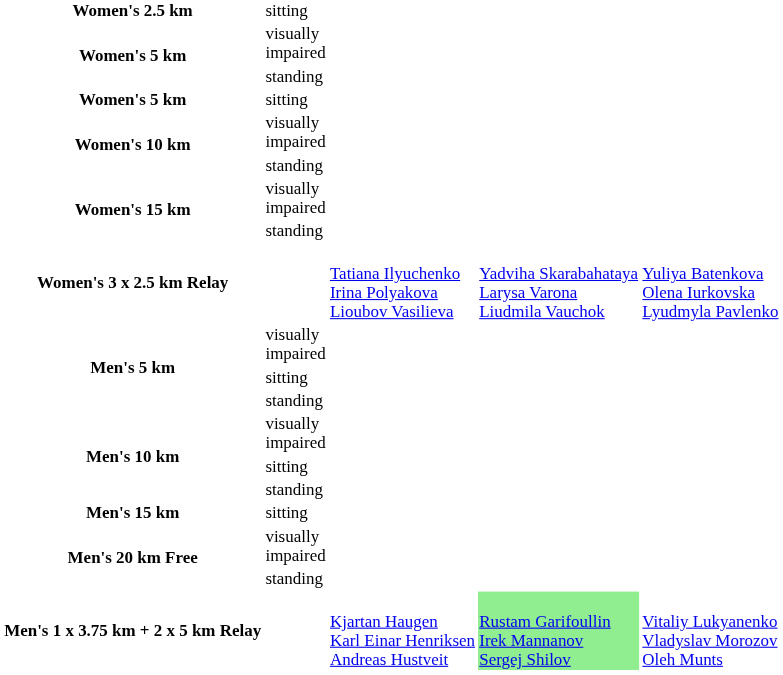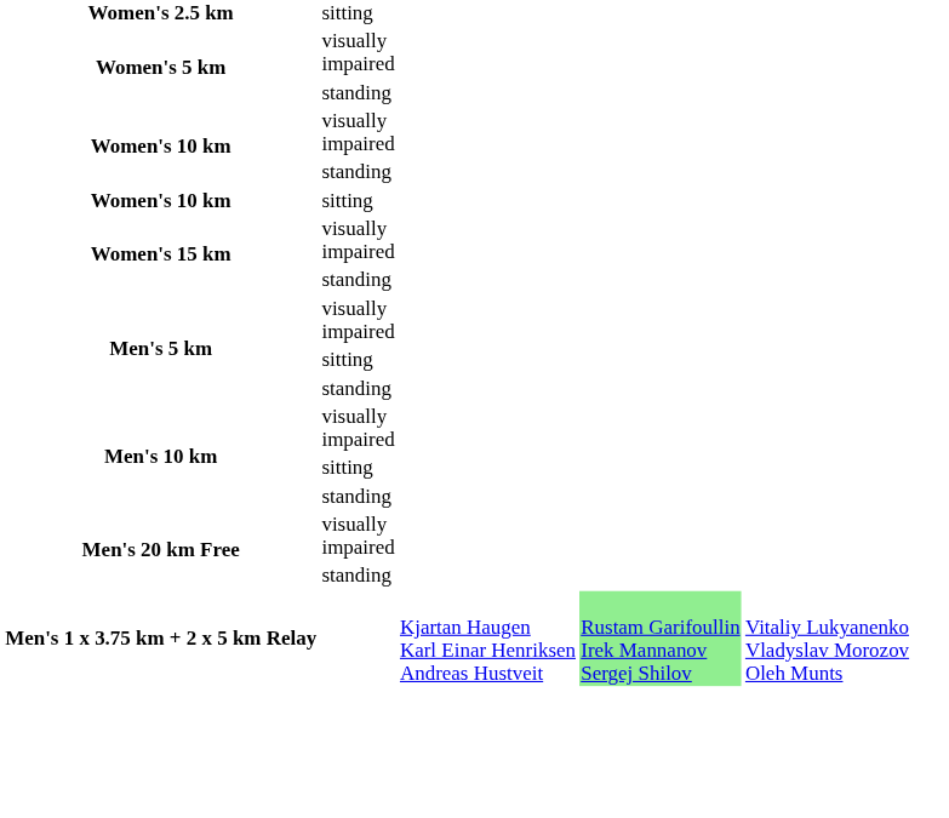 <table>
 <tr>
 <th scope="row" rowspan="1">Women's 2.5 km<br></th>
 <td>sitting</td>
 <td></td>
 <td></td>
 <td></td>
 </tr>
 <tr>
 <th scope="row" rowspan="2">Women's 5 km<br></th>
 <td>visually <br>impaired</td>
 <td></td>
 <td></td>
 <td></td>
 </tr>
 <tr>
 <td>standing</td>
 <td></td>
 <td></td>
 <td></td>
 </tr>
 <tr>
-<th scope="row" rowspan="1">Women's 5 km <br></th>
-<td>sitting</td>
-<td></td>
-<td></td>
-<td></td>
-</tr>
-<tr>
 <th scope="row" rowspan="2">Women's 10 km<br></th>
 <td>visually <br>impaired</td>
 <td></td>
 <td></td>
 <td></td>
 </tr>
 <tr>
 <td>standing</td>
+<td></td>
+<td></td>
+<td></td>
+</tr>
+<tr>
+<th scope="row" rowspan="1">Women's 10 km <br></th>
+<td>sitting</td>
 <td></td>
 <td></td>
 <td></td>
 </tr>
 <tr>
 <th scope="row" rowspan="2">Women's 15 km<br></th>
 <td>visually <br>impaired</td>
 <td></td>
 <td></td>
 <td></td>
 </tr>
 <tr>
 <td>standing</td>
 <td></td>
 <td></td>
 <td></td>
-</tr>
-<tr>
-<th scope="row">Women's 3 x 2.5 km Relay <br></th>
-<td></td>
-<td><em></em><br><a href='#'>Tatiana Ilyuchenko</a><br><a href='#'>Irina Polyakova</a><br><a href='#'>Lioubov Vasilieva</a></td>
-<td><em></em><br><a href='#'>Yadviha Skarabahataya</a><br><a href='#'>Larysa Varona</a><br><a href='#'>Liudmila Vauchok</a></td>
-<td><em></em><br><a href='#'>Yuliya Batenkova</a><br><a href='#'>Olena Iurkovska</a><br><a href='#'>Lyudmyla Pavlenko</a></td>
 </tr>
 <tr>
 <th scope="row" rowspan="3">Men's 5 km<br></th>
 <td>visually <br>impaired</td>
 <td></td>
 <td></td>
 <td></td>
 </tr>
 <tr>
 <td>sitting</td>
 <td></td>
 <td></td>
 <td></td>
 </tr>
 <tr>
 <td>standing</td>
 <td></td>
 <td></td>
 <td></td>
 </tr>
 <tr>
 <th scope="row" rowspan="3">Men's 10 km<br></th>
 <td>visually <br>impaired</td>
 <td></td>
 <td></td>
 <td></td>
 </tr>
 <tr>
 <td>sitting</td>
 <td></td>
 <td></td>
 <td></td>
 </tr>
 <tr>
 <td>standing</td>
 <td></td>
 <td></td>
 <td></td>
 </tr>
 <tr>
-<th scope="row" rowspan="1">Men's 15 km <br></th>
-<td>sitting</td>
-<td></td>
-<td></td>
-<td></td>
-</tr>
-<tr>
 <th scope="row" rowspan="2">Men's 20 km Free<br></th>
 <td>visually <br>impaired</td>
 <td></td>
 <td></td>
 <td></td>
 </tr>
 <tr>
 <td>standing</td>
 <td></td>
 <td></td>
 <td></td>
 </tr>
 <tr>
 <th scope="row">Men's 1 x 3.75 km + 2 x 5 km Relay <br></th>
 <td></td>
 <td><em></em><br><a href='#'>Kjartan Haugen</a><br><a href='#'>Karl Einar Henriksen</a><br><a href='#'>Andreas Hustveit</a></td>
 <td style="background: lightgreen;"><em></em><br><a href='#'>Rustam Garifoullin</a><br><a href='#'>Irek Mannanov</a><br><a href='#'>Sergej Shilov</a></td>
 <td><em></em><br><a href='#'>Vitaliy Lukyanenko</a><br><a href='#'>Vladyslav Morozov</a><br><a href='#'>Oleh Munts</a></td>
 </tr>
 </table>
